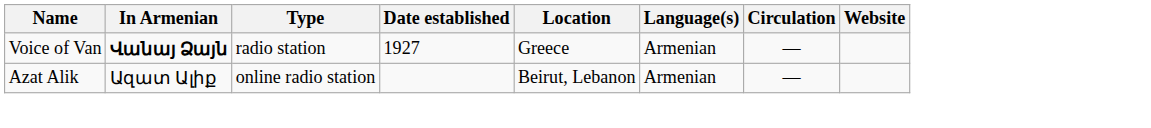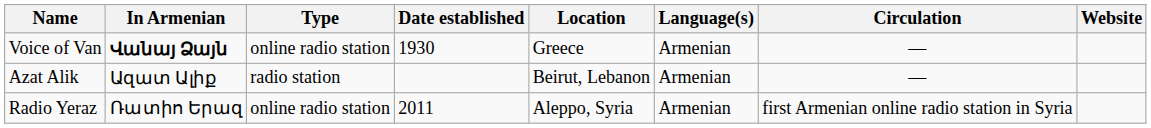 <table class="wikitable">
 <tr>
 <th>Name</th>
 <th>In Armenian</th>
 <th>Type</th>
 <th>Date established</th>
 <th>Location</th>
 <th>Language(s)</th>
 <th>Circulation</th>
 <th>Website</th>
 </tr>
 <tr>
 <td>Voice of Van</td>
 <td><strong>Վանայ Ձայն</strong></td>
-<td>radio station</td>
-<td>1927</td>
+<td>online radio station</td>
+<td>1930</td>
 <td> Greece</td>
 <td>Armenian</td>
 <td style="text-align: center;">—</td>
 <td></td>
 </tr>
 <tr>
 <td>Azat Alik</td>
 <td>Ազատ Ալիք</td>
-<td>online radio station</td>
+<td>radio station</td>
 <td></td>
 <td> Beirut, Lebanon</td>
 <td>Armenian</td>
 <td style="text-align: center;">—</td>
 <td></td>
 </tr>
+<tr>
+<td>Radio Yeraz</td>
+<td>Ռատիո Երազ</td>
+<td>online radio station</td>
+<td>2011</td>
+<td> Aleppo, Syria</td>
+<td>Armenian</td>
+<td style="text-align: center;">first Armenian online radio station in Syria</td>
+<td><br></td>
+</tr>
 </table>
